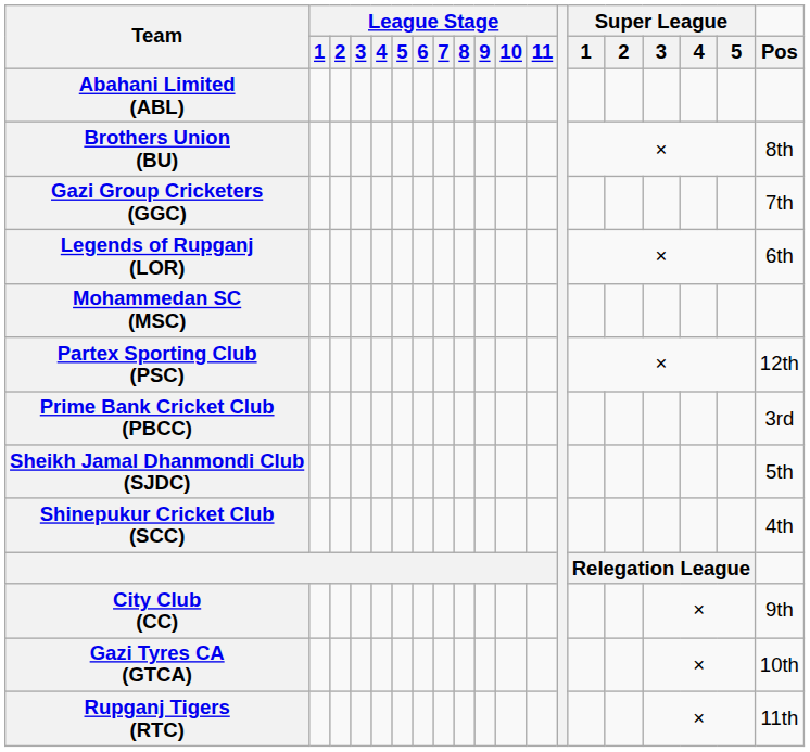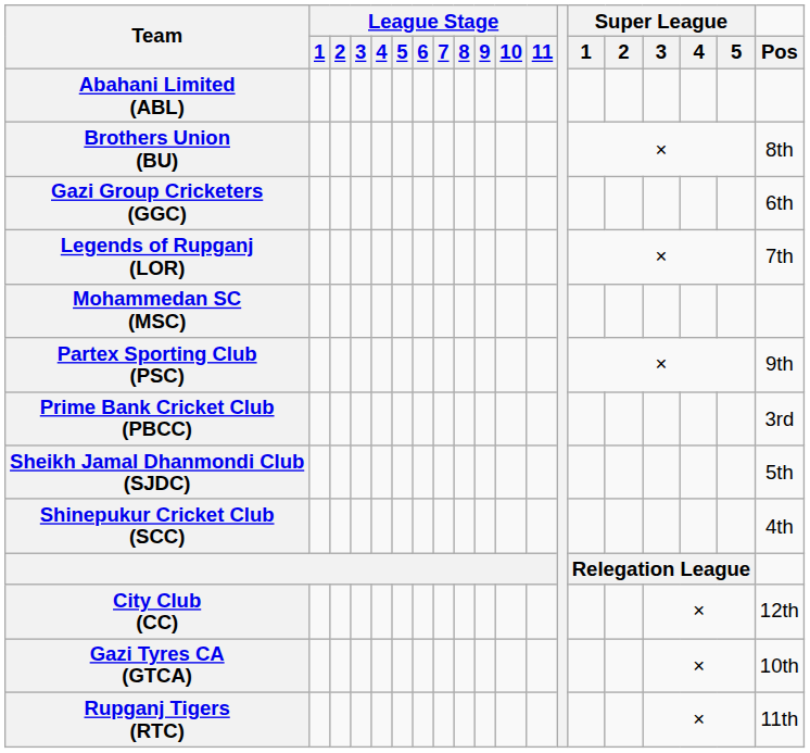 <table class="wikitable" style="font-size:85%; text-align:center;">
 <tr>
 <th style="text-align: center" rowspan=2>Team</th>
 <th style="text-align: center" colspan=11><strong><a href='#'>League Stage</a></strong></th>
 <th style="text-align: center" rowspan=15></th>
 <th style="text-align: center" colspan=5><strong>Super League</strong></th>
 </tr>
 <tr>
 <th><a href='#'>1</a></th>
 <th><a href='#'>2</a></th>
 <th><a href='#'>3</a></th>
 <th><a href='#'>4</a></th>
 <th><a href='#'>5</a></th>
 <th><a href='#'>6</a></th>
 <th><a href='#'>7</a></th>
 <th><a href='#'>8</a></th>
 <th><a href='#'>9</a></th>
 <th><a href='#'>10</a></th>
 <th><a href='#'>11</a></th>
 <th>1</th>
 <th>2</th>
 <th>3</th>
 <th>4</th>
 <th>5</th>
 <th>Pos</th>
 </tr>
 <tr>
 <th align="left"><strong><a href='#'>Abahani Limited</a><br>(ABL)</strong></th>
 <td></td>
 <td></td>
 <td></td>
 <td></td>
 <td></td>
 <td></td>
 <td></td>
 <td></td>
 <td></td>
 <td></td>
 <td></td>
 <td></td>
 <td></td>
 <td></td>
 <td></td>
 <td></td>
 <td></td>
 </tr>
 <tr>
 <th align="left"><strong><a href='#'>Brothers Union</a><br>(BU)</strong></th>
 <td></td>
 <td></td>
 <td></td>
 <td></td>
 <td></td>
 <td></td>
 <td></td>
 <td></td>
 <td></td>
 <td></td>
 <td></td>
 <td style="text-align: center" colspan=5>×</td>
 <td>8th</td>
 </tr>
 <tr>
 <th align="left"><strong><a href='#'>Gazi Group Cricketers</a><br>(GGC)</strong></th>
 <td></td>
 <td></td>
 <td></td>
 <td></td>
 <td></td>
 <td></td>
 <td></td>
 <td></td>
 <td></td>
 <td></td>
 <td></td>
 <td></td>
 <td></td>
 <td></td>
 <td></td>
 <td></td>
-<td>7th</td>
+<td>6th</td>
 </tr>
 <tr>
 <th align="left"><strong><a href='#'>Legends of Rupganj</a><br>(LOR)</strong></th>
 <td></td>
 <td></td>
 <td></td>
 <td></td>
 <td></td>
 <td></td>
 <td></td>
 <td></td>
 <td></td>
 <td></td>
 <td></td>
 <td style="text-align: center" colspan=5>×</td>
-<td>6th</td>
+<td>7th</td>
 </tr>
 <tr>
 <th align="left"><strong><a href='#'>Mohammedan SC</a><br>(MSC)</strong></th>
 <td></td>
 <td></td>
 <td></td>
 <td></td>
 <td></td>
 <td></td>
 <td></td>
 <td></td>
 <td></td>
 <td></td>
 <td></td>
 <td></td>
 <td></td>
 <td></td>
 <td></td>
 <td></td>
 <td></td>
 </tr>
 <tr>
 <th align="left"><strong><a href='#'>Partex Sporting Club</a><br>(PSC)</strong></th>
 <td></td>
 <td></td>
 <td></td>
 <td></td>
 <td></td>
 <td></td>
 <td></td>
 <td></td>
 <td></td>
 <td></td>
 <td></td>
 <td style="text-align: center" colspan=5>×</td>
-<td>12th</td>
+<td>9th</td>
 </tr>
 <tr>
 <th align="left"><strong><a href='#'>Prime Bank Cricket Club</a><br>(PBCC)</strong></th>
 <td></td>
 <td></td>
 <td></td>
 <td></td>
 <td></td>
 <td></td>
 <td></td>
 <td></td>
 <td></td>
 <td></td>
 <td></td>
 <td></td>
 <td></td>
 <td></td>
 <td></td>
 <td></td>
 <td>3rd</td>
 </tr>
 <tr>
 <th align="left"><strong><a href='#'>Sheikh Jamal Dhanmondi Club</a><br>(SJDC)</strong></th>
 <td></td>
 <td></td>
 <td></td>
 <td></td>
 <td></td>
 <td></td>
 <td></td>
 <td></td>
 <td></td>
 <td></td>
 <td></td>
 <td></td>
 <td></td>
 <td></td>
 <td></td>
 <td></td>
 <td>5th</td>
 </tr>
 <tr>
 <th align="left"><strong><a href='#'>Shinepukur Cricket Club</a><br>(SCC)</strong></th>
 <td></td>
 <td></td>
 <td></td>
 <td></td>
 <td></td>
 <td></td>
 <td></td>
 <td></td>
 <td></td>
 <td></td>
 <td></td>
 <td></td>
 <td></td>
 <td></td>
 <td></td>
 <td></td>
 <td>4th</td>
 </tr>
 <tr>
 <th style="text-align: center" colspan=12></th>
 <th style="text-align: center" colspan=5><strong>Relegation League</strong></th>
 </tr>
 <tr>
 <th align="left"><strong><a href='#'>City Club</a><br>(CC)</strong></th>
 <td></td>
 <td></td>
 <td></td>
 <td></td>
 <td></td>
 <td></td>
 <td></td>
 <td></td>
 <td></td>
 <td></td>
 <td></td>
 <td></td>
 <td></td>
 <td style="text-align: center" colspan=3>×</td>
-<td>9th</td>
+<td>12th</td>
 </tr>
 <tr>
 <th align="left"><strong><a href='#'>Gazi Tyres CA</a><br>(GTCA)</strong></th>
 <td></td>
 <td></td>
 <td></td>
 <td></td>
 <td></td>
 <td></td>
 <td></td>
 <td></td>
 <td></td>
 <td></td>
 <td></td>
 <td></td>
 <td></td>
 <td style="text-align: center" colspan=3>×</td>
 <td>10th</td>
 </tr>
 <tr>
 <th align="left"><strong><a href='#'>Rupganj Tigers</a><br>(RTC)</strong></th>
 <td></td>
 <td></td>
 <td></td>
 <td></td>
 <td></td>
 <td></td>
 <td></td>
 <td></td>
 <td></td>
 <td></td>
 <td></td>
 <td></td>
 <td></td>
 <td style="text-align: center" colspan=3>×</td>
 <td>11th</td>
 </tr>
 </table>
